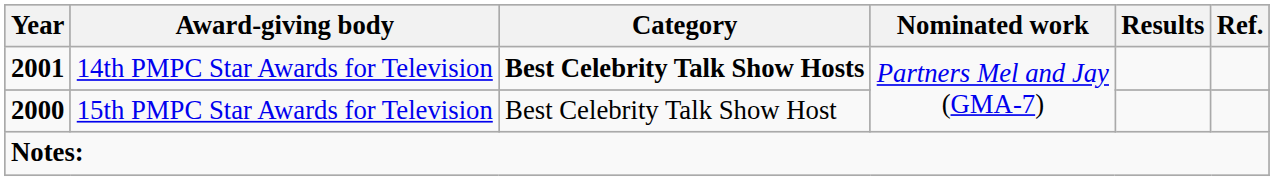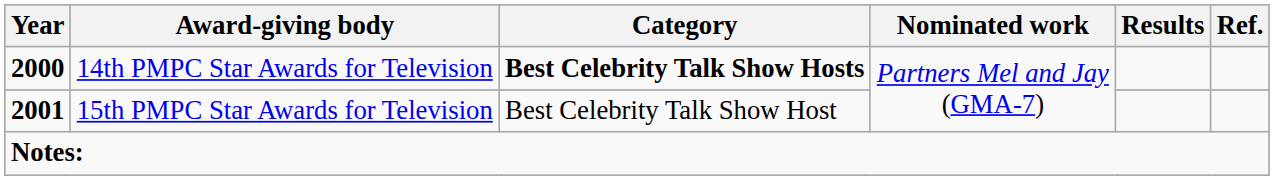 <table class="wikitable">
 <tr>
 <th>Year</th>
 <th>Award-giving body</th>
 <th>Category</th>
 <th>Nominated work</th>
 <th>Results</th>
 <th>Ref.</th>
 </tr>
 <tr>
-<td><strong>2001</strong></td>
+<td><strong>2000</strong></td>
 <td><a href='#'>14th PMPC Star Awards for Television</a></td>
 <td><strong>Best Celebrity Talk Show Hosts</strong></td>
 <td rowspan=2 align=center><em><a href='#'>Partners Mel and Jay</a></em><br>(<a href='#'>GMA-7</a>)</td>
 <td></td>
 <td></td>
 </tr>
 <tr>
-<td><strong>2000</strong></td>
+<td><strong>2001</strong></td>
 <td><a href='#'>15th PMPC Star Awards for Television</a></td>
 <td>Best Celebrity Talk Show Host</td>
 <td></td>
 <td></td>
 </tr>
 <tr>
 <td colspan="6"><strong>Notes:</strong><br></td>
 </tr>
 </table>
